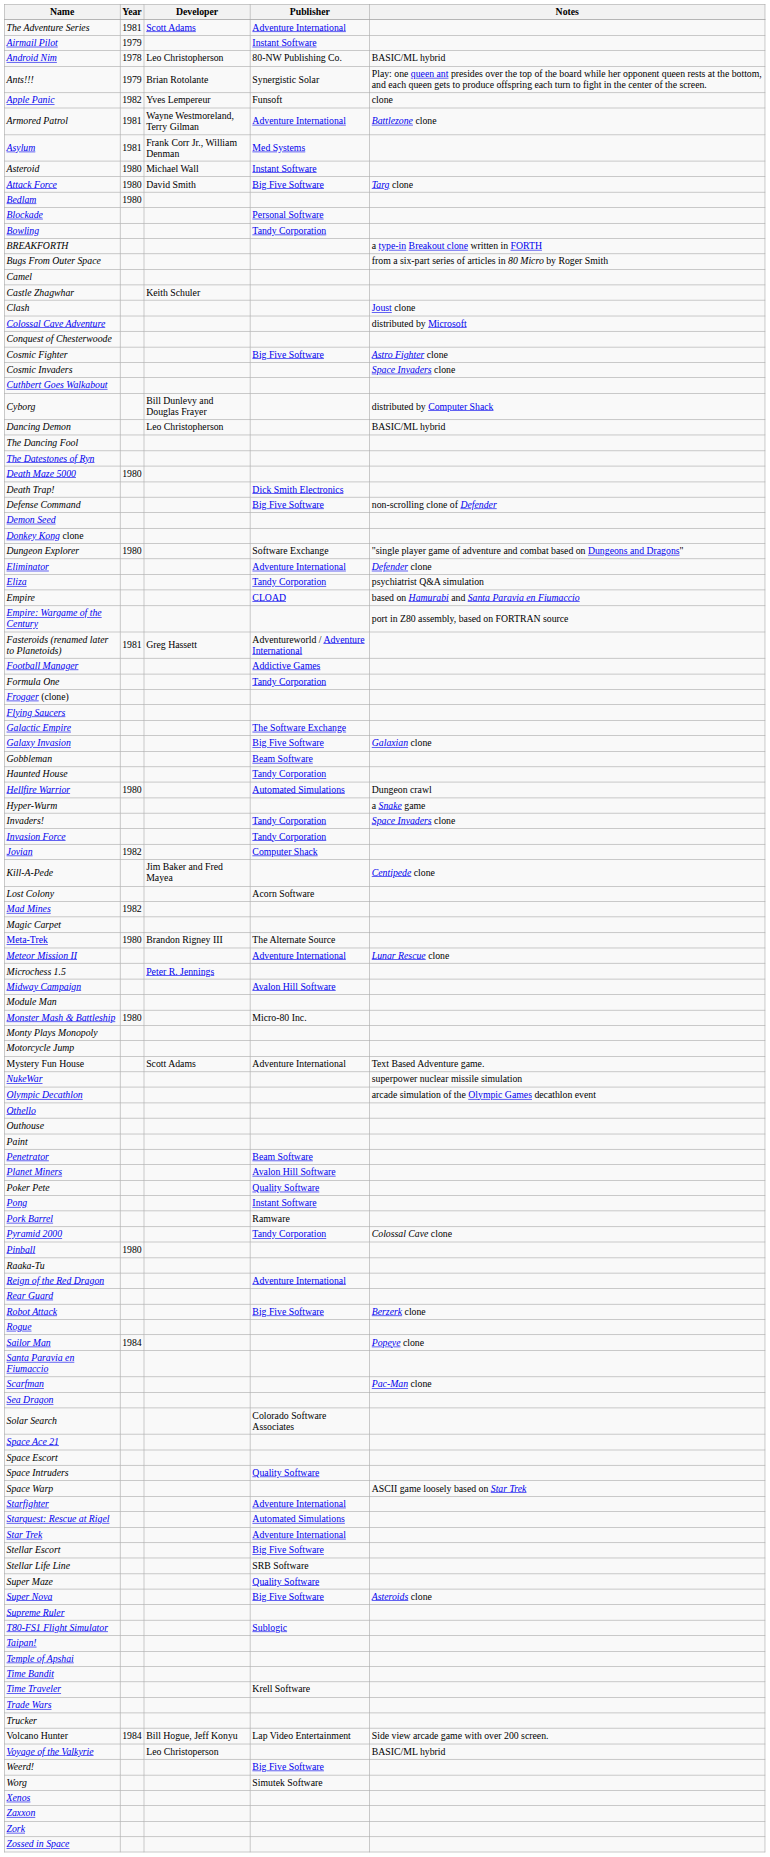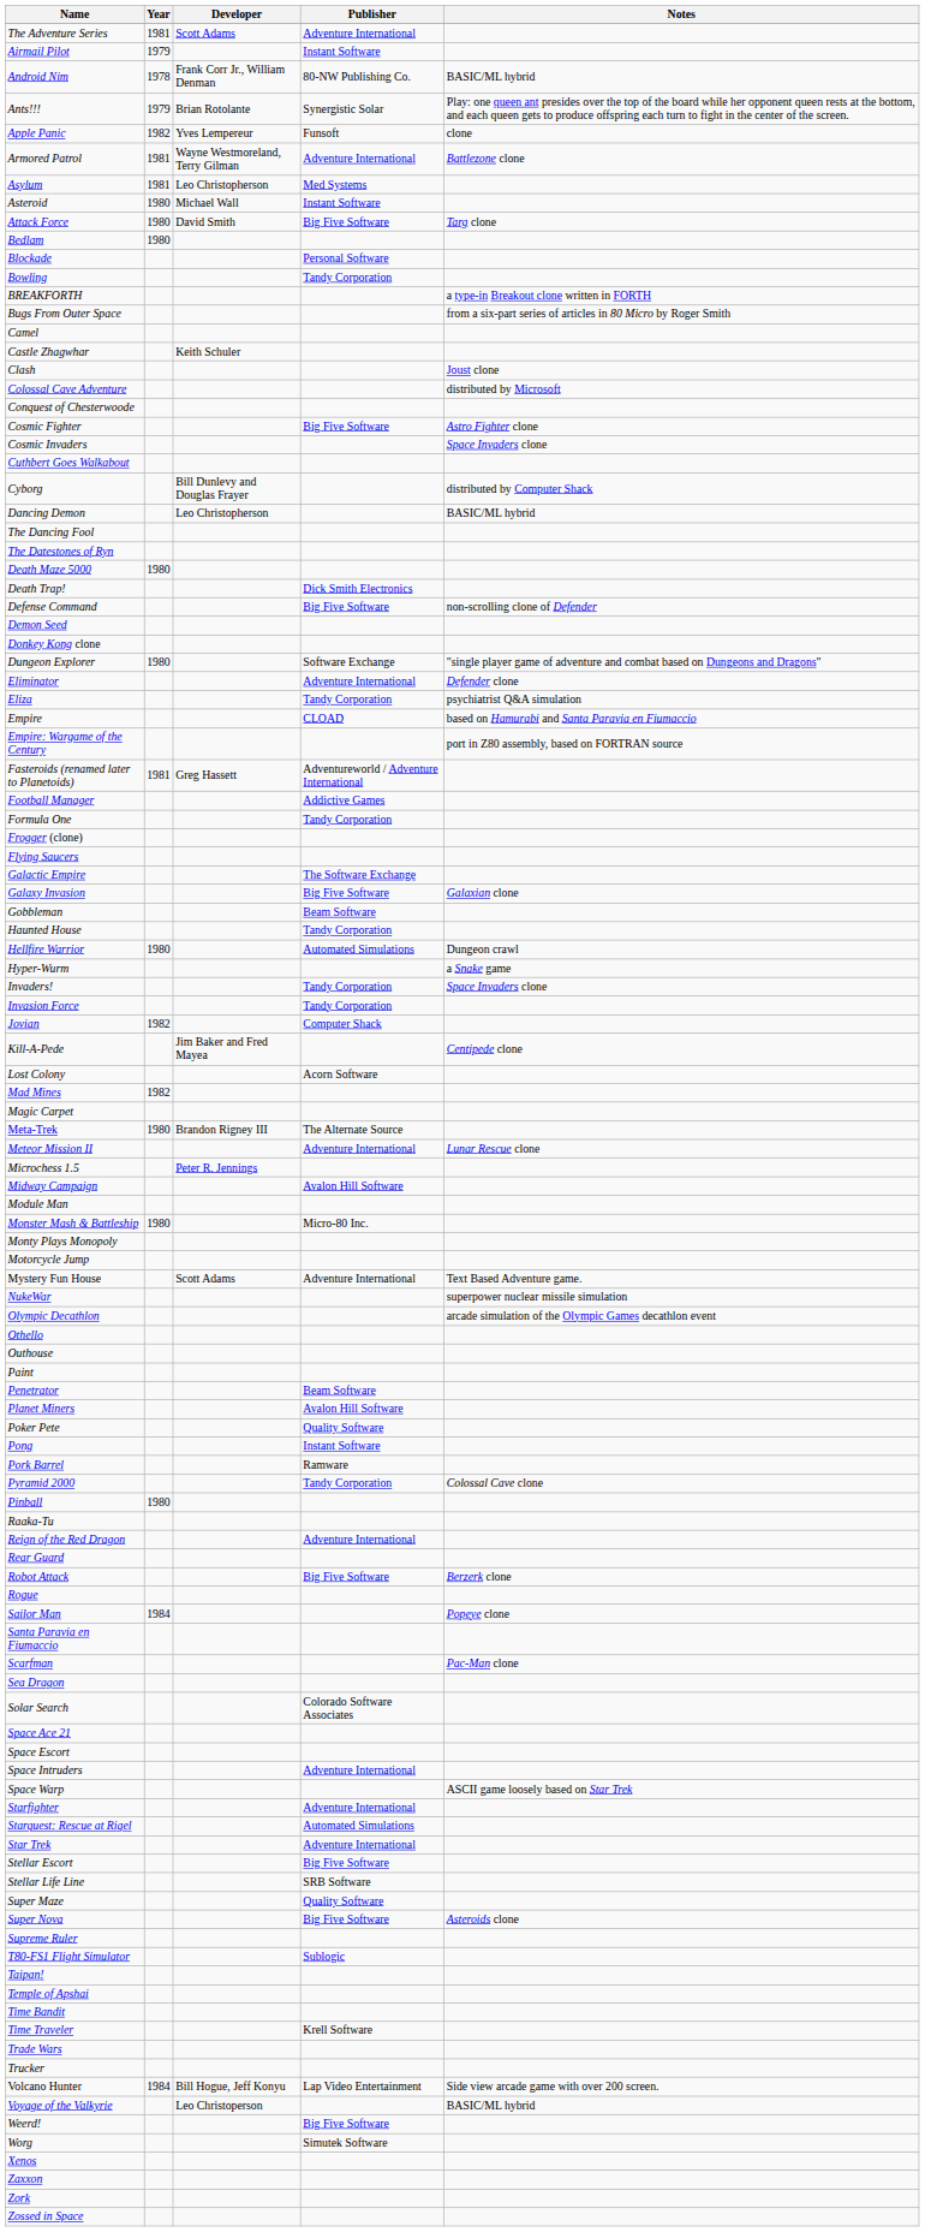 <table class="wikitable sortable">
 <tr>
 <th>Name</th>
 <th>Year</th>
 <th>Developer</th>
 <th>Publisher</th>
 <th class="unsortable">Notes</th>
 </tr>
 <tr id="0.E2.80.939">
 </tr>
 <tr>
 <td><em>The Adventure Series</em> </td>
 <td>1981</td>
 <td><a href='#'>Scott Adams</a></td>
 <td><a href='#'>Adventure International</a></td>
 <td></td>
 </tr>
 <tr>
 <td><em><a href='#'>Airmail Pilot</a></em> </td>
 <td>1979</td>
 <td></td>
 <td><a href='#'>Instant Software</a></td>
 <td></td>
 </tr>
 <tr>
 <td><em><a href='#'>Android Nim</a></em> </td>
 <td>1978</td>
-<td>Leo Christopherson</td>
+<td>Frank Corr Jr., William Denman</td>
 <td>80-NW Publishing Co.</td>
 <td>BASIC/ML hybrid</td>
 </tr>
 <tr>
 <td><em>Ants!!!</em> </td>
 <td>1979</td>
 <td>Brian Rotolante</td>
 <td>Synergistic Solar</td>
 <td>Play: one <a href='#'>queen ant</a> presides over the top of the board while her opponent queen rests at the bottom, and each queen gets to produce offspring each turn to fight in the center of the screen.</td>
 </tr>
 <tr>
 <td><em><a href='#'>Apple Panic</a></em> </td>
 <td>1982</td>
 <td>Yves Lempereur</td>
 <td>Funsoft</td>
 <td>clone</td>
 </tr>
 <tr>
 <td><em>Armored Patrol</em> </td>
 <td>1981</td>
 <td>Wayne Westmoreland, Terry Gilman</td>
 <td><a href='#'>Adventure International</a></td>
 <td><em><a href='#'>Battlezone</a></em> clone</td>
 </tr>
 <tr>
 <td><em><a href='#'>Asylum</a></em></td>
 <td>1981</td>
-<td>Frank Corr Jr., William Denman</td>
+<td>Leo Christopherson</td>
 <td><a href='#'>Med Systems</a></td>
 <td></td>
 </tr>
 <tr>
 <td><em>Asteroid</em> </td>
 <td>1980</td>
 <td>Michael Wall</td>
 <td><a href='#'>Instant Software</a></td>
 <td></td>
 </tr>
 <tr>
 <td><em><a href='#'>Attack Force</a></em> </td>
 <td>1980</td>
 <td>David Smith</td>
 <td><a href='#'>Big Five Software</a></td>
 <td><em><a href='#'>Targ</a></em> clone</td>
 </tr>
 <tr>
 <td><em><a href='#'>Bedlam</a></em></td>
 <td>1980</td>
 <td></td>
 <td></td>
 <td></td>
 </tr>
 <tr>
 <td><em><a href='#'>Blockade</a></em></td>
 <td></td>
 <td></td>
 <td><a href='#'>Personal Software</a></td>
 <td></td>
 </tr>
 <tr>
 <td><em><a href='#'>Bowling</a></em></td>
 <td></td>
 <td></td>
 <td><a href='#'>Tandy Corporation</a></td>
 <td></td>
 </tr>
 <tr>
 <td><em>BREAKFORTH</em></td>
 <td></td>
 <td></td>
 <td></td>
 <td>a <a href='#'>type-in</a> <a href='#'>Breakout clone</a> written in <a href='#'>FORTH</a></td>
 </tr>
 <tr>
 <td><em>Bugs From Outer Space</em></td>
 <td></td>
 <td></td>
 <td></td>
 <td>from a six-part series of articles in <em>80 Micro</em> by Roger Smith</td>
 </tr>
 <tr>
 <td><em>Camel</em></td>
 <td></td>
 <td></td>
 <td></td>
 <td></td>
 </tr>
 <tr>
 <td><em>Castle Zhagwhar</em></td>
 <td></td>
 <td>Keith Schuler</td>
 <td></td>
 <td></td>
 </tr>
 <tr>
 <td><em>Clash</em></td>
 <td></td>
 <td></td>
 <td></td>
 <td><a href='#'>Joust</a> clone</td>
 </tr>
 <tr>
 <td><em><a href='#'>Colossal Cave Adventure</a></em></td>
 <td></td>
 <td></td>
 <td></td>
 <td>distributed by <a href='#'>Microsoft</a></td>
 </tr>
 <tr>
 <td><em>Conquest of Chesterwoode</em></td>
 <td></td>
 <td></td>
 <td></td>
 <td></td>
 </tr>
 <tr>
 <td><em>Cosmic Fighter</em></td>
 <td></td>
 <td></td>
 <td><a href='#'>Big Five Software</a></td>
 <td><em><a href='#'>Astro Fighter</a></em> clone</td>
 </tr>
 <tr>
 <td><em>Cosmic Invaders</em></td>
 <td></td>
 <td></td>
 <td></td>
 <td><em><a href='#'>Space Invaders</a></em> clone</td>
 </tr>
 <tr>
 <td><em><a href='#'>Cuthbert Goes Walkabout</a></em></td>
 <td></td>
 <td></td>
 <td></td>
 <td></td>
 </tr>
 <tr>
 <td><em>Cyborg</em></td>
 <td></td>
 <td>Bill Dunlevy and Douglas Frayer</td>
 <td></td>
 <td>distributed by <a href='#'>Computer Shack</a></td>
 </tr>
 <tr>
 <td><em>Dancing Demon</em></td>
 <td></td>
 <td>Leo Christopherson</td>
 <td></td>
 <td>BASIC/ML hybrid</td>
 </tr>
 <tr>
 <td><em>The Dancing Fool</em></td>
 <td></td>
 <td></td>
 <td></td>
 <td></td>
 </tr>
 <tr>
 <td><em><a href='#'>The Datestones of Ryn</a></em></td>
 <td></td>
 <td></td>
 <td></td>
 <td></td>
 </tr>
 <tr>
 <td><em><a href='#'>Death Maze 5000</a></em></td>
 <td>1980</td>
 <td></td>
 <td></td>
 <td></td>
 </tr>
 <tr>
 <td><em>Death Trap!</em></td>
 <td></td>
 <td></td>
 <td><a href='#'>Dick Smith Electronics</a></td>
 <td></td>
 </tr>
 <tr>
 <td><em>Defense Command</em></td>
 <td></td>
 <td></td>
 <td><a href='#'>Big Five Software</a></td>
 <td>non-scrolling clone of <em><a href='#'>Defender</a></em></td>
 </tr>
 <tr>
 <td><em><a href='#'>Demon Seed</a></em></td>
 <td></td>
 <td></td>
 <td></td>
 <td></td>
 </tr>
 <tr>
 <td><em><a href='#'>Donkey Kong</a></em> clone</td>
 <td></td>
 <td></td>
 <td></td>
 <td></td>
 </tr>
 <tr>
 <td><em>Dungeon Explorer</em></td>
 <td>1980</td>
 <td></td>
 <td>Software Exchange</td>
 <td>"single player game of adventure and combat based on <a href='#'>Dungeons and Dragons</a>"</td>
 </tr>
 <tr>
 <td><em><a href='#'>Eliminator</a></em></td>
 <td></td>
 <td></td>
 <td><a href='#'>Adventure International</a></td>
 <td><em><a href='#'>Defender</a></em> clone</td>
 </tr>
 <tr>
 <td><em><a href='#'>Eliza</a></em></td>
 <td></td>
 <td></td>
 <td><a href='#'>Tandy Corporation</a></td>
 <td>psychiatrist Q&A simulation</td>
 </tr>
 <tr>
 <td><em>Empire</em></td>
 <td></td>
 <td></td>
 <td><a href='#'>CLOAD</a></td>
 <td>based on <em><a href='#'>Hamurabi</a></em> and <em><a href='#'>Santa Paravia en Fiumaccio</a></em></td>
 </tr>
 <tr>
 <td><em><a href='#'>Empire: Wargame of the Century</a></em></td>
 <td></td>
 <td></td>
 <td></td>
 <td>port in Z80 assembly, based on FORTRAN source</td>
 </tr>
 <tr>
 <td><em>Fasteroids (renamed later to Planetoids)</em></td>
 <td>1981</td>
 <td>Greg Hassett</td>
 <td>Adventureworld / <a href='#'>Adventure International</a></td>
 <td></td>
 </tr>
 <tr>
 <td><em><a href='#'>Football Manager</a></em></td>
 <td></td>
 <td></td>
 <td><a href='#'>Addictive Games</a></td>
 <td></td>
 </tr>
 <tr>
 <td><em>Formula One</em></td>
 <td></td>
 <td></td>
 <td><a href='#'>Tandy Corporation</a></td>
 <td></td>
 </tr>
 <tr>
 <td><em><a href='#'>Frogger</a></em> (clone)</td>
 <td></td>
 <td></td>
 <td></td>
 <td></td>
 </tr>
 <tr>
 <td><em><a href='#'>Flying Saucers</a></em></td>
 <td></td>
 <td></td>
 <td></td>
 <td></td>
 </tr>
 <tr>
 <td><em><a href='#'>Galactic Empire</a></em></td>
 <td></td>
 <td></td>
 <td><a href='#'>The Software Exchange</a></td>
 <td></td>
 </tr>
 <tr>
 <td><em><a href='#'>Galaxy Invasion</a></em></td>
 <td></td>
 <td></td>
 <td><a href='#'>Big Five Software</a></td>
 <td><em><a href='#'>Galaxian</a></em> clone</td>
 </tr>
 <tr>
 <td><em>Gobbleman</em></td>
 <td></td>
 <td></td>
 <td><a href='#'>Beam Software</a></td>
 <td></td>
 </tr>
 <tr>
 <td><em>Haunted House</em></td>
 <td></td>
 <td></td>
 <td><a href='#'>Tandy Corporation</a></td>
 <td></td>
 </tr>
 <tr>
 <td><em><a href='#'>Hellfire Warrior</a></em></td>
 <td>1980</td>
 <td></td>
 <td><a href='#'>Automated Simulations</a></td>
 <td>Dungeon crawl</td>
 </tr>
 <tr>
 <td><em>Hyper-Wurm</em></td>
 <td></td>
 <td></td>
 <td></td>
 <td>a <em><a href='#'>Snake</a></em> game</td>
 </tr>
 <tr>
 <td><em>Invaders!</em></td>
 <td></td>
 <td></td>
 <td><a href='#'>Tandy Corporation</a></td>
 <td><em><a href='#'>Space Invaders</a></em> clone</td>
 </tr>
 <tr>
 <td><em><a href='#'>Invasion Force</a></em></td>
 <td></td>
 <td></td>
 <td><a href='#'>Tandy Corporation</a></td>
 <td></td>
 </tr>
 <tr>
 <td><em><a href='#'>Jovian</a></em></td>
 <td>1982</td>
 <td></td>
 <td><a href='#'>Computer Shack</a></td>
 <td></td>
 </tr>
 <tr>
 <td><em>Kill-A-Pede</em></td>
 <td></td>
 <td>Jim Baker and Fred Mayea</td>
 <td></td>
 <td><em><a href='#'>Centipede</a></em> clone</td>
 </tr>
 <tr>
 <td><em>Lost Colony</em></td>
 <td></td>
 <td></td>
 <td>Acorn Software</td>
 <td></td>
 </tr>
 <tr>
 <td><em><a href='#'>Mad Mines</a></em></td>
 <td>1982</td>
 <td></td>
 <td></td>
 <td></td>
 </tr>
 <tr>
 <td><em>Magic Carpet</em></td>
 <td></td>
 <td></td>
 <td></td>
 <td></td>
 </tr>
 <tr>
 <td><a href='#'>Meta-Trek</a></td>
 <td>1980</td>
 <td>Brandon Rigney III</td>
 <td>The Alternate Source</td>
 <td></td>
 </tr>
 <tr>
 <td><em><a href='#'>Meteor Mission II</a></em></td>
 <td></td>
 <td></td>
 <td><a href='#'>Adventure International</a></td>
 <td><em><a href='#'>Lunar Rescue</a></em> clone</td>
 </tr>
 <tr>
 <td><em>Microchess 1.5</em></td>
 <td></td>
 <td><a href='#'>Peter R. Jennings</a>   </td>
 <td></td>
 <td></td>
 </tr>
 <tr>
 <td><em><a href='#'>Midway Campaign</a></em></td>
 <td></td>
 <td></td>
 <td><a href='#'>Avalon Hill Software</a></td>
 <td></td>
 </tr>
 <tr>
 <td><em>Module Man</em></td>
 <td></td>
 <td></td>
 <td></td>
 <td></td>
 </tr>
 <tr>
 <td><em><a href='#'>Monster Mash & Battleship</a></em></td>
 <td>1980</td>
 <td></td>
 <td>Micro-80 Inc.</td>
 <td></td>
 </tr>
 <tr>
 <td><em>Monty Plays Monopoly</em></td>
 <td></td>
 <td></td>
 <td></td>
 <td></td>
 </tr>
 <tr>
 <td><em>Motorcycle Jump</em></td>
 <td></td>
 <td></td>
 <td></td>
 <td></td>
 </tr>
 <tr>
 <td>Mystery Fun House</td>
 <td></td>
 <td>Scott Adams</td>
 <td>Adventure International</td>
 <td>Text Based Adventure game.</td>
 </tr>
 <tr>
 <td><em><a href='#'>NukeWar</a></em></td>
 <td></td>
 <td></td>
 <td></td>
 <td>superpower nuclear missile simulation</td>
 </tr>
 <tr>
 <td><em><a href='#'>Olympic Decathlon</a></em></td>
 <td></td>
 <td></td>
 <td></td>
 <td>arcade simulation of the <a href='#'>Olympic Games</a> decathlon event</td>
 </tr>
 <tr>
 <td><em><a href='#'>Othello</a></em></td>
 <td></td>
 <td></td>
 <td></td>
 <td></td>
 </tr>
 <tr>
 <td><em>Outhouse</em></td>
 <td></td>
 <td></td>
 <td></td>
 <td></td>
 </tr>
 <tr>
 <td><em>Paint</em></td>
 <td></td>
 <td></td>
 <td></td>
 <td></td>
 </tr>
 <tr>
 <td><em><a href='#'>Penetrator</a></em></td>
 <td></td>
 <td></td>
 <td><a href='#'>Beam Software</a></td>
 <td></td>
 </tr>
 <tr>
 <td><em><a href='#'>Planet Miners</a></em></td>
 <td></td>
 <td></td>
 <td><a href='#'>Avalon Hill Software</a></td>
 <td></td>
 </tr>
 <tr>
 <td><em>Poker Pete</em></td>
 <td></td>
 <td></td>
 <td><a href='#'>Quality Software</a></td>
 <td></td>
 </tr>
 <tr>
 <td><em><a href='#'>Pong</a></em></td>
 <td></td>
 <td></td>
 <td><a href='#'>Instant Software</a></td>
 <td></td>
 </tr>
 <tr>
 <td><em><a href='#'>Pork Barrel</a></em></td>
 <td></td>
 <td></td>
 <td>Ramware</td>
 <td></td>
 </tr>
 <tr>
 <td><em><a href='#'>Pyramid 2000</a></em></td>
 <td></td>
 <td></td>
 <td><a href='#'>Tandy Corporation</a></td>
 <td><em>Colossal Cave</em> clone</td>
 </tr>
 <tr>
 <td><em><a href='#'>Pinball</a></em></td>
 <td>1980</td>
 <td></td>
 <td></td>
 <td></td>
 </tr>
 <tr>
 <td><em>Raaka-Tu</em></td>
 <td></td>
 <td></td>
 <td></td>
 <td></td>
 </tr>
 <tr>
 <td><em><a href='#'>Reign of the Red Dragon</a></em></td>
 <td></td>
 <td></td>
 <td><a href='#'>Adventure International</a></td>
 <td></td>
 </tr>
 <tr>
 <td><em><a href='#'>Rear Guard</a></em></td>
 <td></td>
 <td></td>
 <td></td>
 <td></td>
 </tr>
 <tr>
 <td><em><a href='#'>Robot Attack</a></em></td>
 <td></td>
 <td></td>
 <td><a href='#'>Big Five Software</a></td>
 <td><em><a href='#'>Berzerk</a></em> clone</td>
 </tr>
 <tr>
 <td><em><a href='#'>Rogue</a></em></td>
 <td></td>
 <td></td>
 <td></td>
 <td></td>
 </tr>
 <tr>
 <td><em><a href='#'>Sailor Man</a></em> </td>
 <td>1984</td>
 <td></td>
 <td></td>
 <td><em><a href='#'>Popeye</a></em> clone</td>
 </tr>
 <tr>
 <td><em><a href='#'>Santa Paravia en Fiumaccio</a></em></td>
 <td></td>
 <td></td>
 <td></td>
 <td></td>
 </tr>
 <tr>
 <td><em><a href='#'>Scarfman</a></em></td>
 <td></td>
 <td></td>
 <td></td>
 <td><em><a href='#'>Pac-Man</a></em> clone</td>
 </tr>
 <tr>
 <td><em><a href='#'>Sea Dragon</a></em></td>
 <td></td>
 <td></td>
 <td></td>
 <td></td>
 </tr>
 <tr>
 <td><em>Solar Search</em></td>
 <td></td>
 <td></td>
 <td>Colorado Software Associates</td>
 <td></td>
 </tr>
 <tr>
 <td><em><a href='#'>Space Ace 21</a></em></td>
 <td></td>
 <td></td>
 <td></td>
 <td></td>
 </tr>
 <tr>
 <td><em>Space Escort</em></td>
 <td></td>
 <td></td>
 <td></td>
 <td></td>
 </tr>
 <tr>
 <td><em>Space Intruders</em></td>
 <td></td>
 <td></td>
-<td><a href='#'>Quality Software</a></td>
+<td><a href='#'>Adventure International</a></td>
 <td></td>
 </tr>
 <tr>
 <td><em>Space Warp</em></td>
 <td></td>
 <td></td>
 <td></td>
 <td>ASCII game loosely based on <em><a href='#'>Star Trek</a></em></td>
 </tr>
 <tr>
 <td><em><a href='#'>Starfighter</a></em></td>
 <td></td>
 <td></td>
 <td><a href='#'>Adventure International</a></td>
 <td></td>
 </tr>
 <tr>
 <td><em><a href='#'>Starquest: Rescue at Rigel</a></em></td>
 <td></td>
 <td></td>
 <td><a href='#'>Automated Simulations</a></td>
 <td></td>
 </tr>
 <tr>
 <td><em><a href='#'>Star Trek</a></em></td>
 <td></td>
 <td></td>
 <td><a href='#'>Adventure International</a></td>
 <td></td>
 </tr>
 <tr>
 <td><em>Stellar Escort</em></td>
 <td></td>
 <td></td>
 <td><a href='#'>Big Five Software</a></td>
 <td></td>
 </tr>
 <tr>
 <td><em>Stellar Life Line</em></td>
 <td></td>
 <td></td>
 <td>SRB Software</td>
 <td></td>
 </tr>
 <tr>
 <td><em>Super Maze</em></td>
 <td></td>
 <td></td>
 <td><a href='#'>Quality Software</a></td>
 <td></td>
 </tr>
 <tr>
 <td><em><a href='#'>Super Nova</a></em></td>
 <td></td>
 <td></td>
 <td><a href='#'>Big Five Software</a></td>
 <td><em><a href='#'>Asteroids</a></em> clone</td>
 </tr>
 <tr>
 <td><em><a href='#'>Supreme Ruler</a></em></td>
 <td></td>
 <td></td>
 <td></td>
 <td></td>
 </tr>
 <tr>
 <td><em><a href='#'>T80-FS1 Flight Simulator</a></em></td>
 <td></td>
 <td></td>
 <td><a href='#'>Sublogic</a></td>
 <td></td>
 </tr>
 <tr>
 <td><em><a href='#'>Taipan!</a></em></td>
 <td></td>
 <td></td>
 <td></td>
 <td></td>
 </tr>
 <tr>
 <td><em><a href='#'>Temple of Apshai</a></em></td>
 <td></td>
 <td></td>
 <td></td>
 <td></td>
 </tr>
 <tr>
 <td><em><a href='#'>Time Bandit</a></em></td>
 <td></td>
 <td></td>
 <td></td>
 <td></td>
 </tr>
 <tr>
 <td><em><a href='#'>Time Traveler</a></em></td>
 <td></td>
 <td></td>
 <td>Krell Software</td>
 <td></td>
 </tr>
 <tr>
 <td><em><a href='#'>Trade Wars</a></em></td>
 <td></td>
 <td></td>
 <td></td>
 <td></td>
 </tr>
 <tr>
 <td><em>Trucker</em></td>
 <td></td>
 <td></td>
 <td></td>
 <td></td>
 </tr>
 <tr>
 <td>Volcano Hunter</td>
 <td>1984</td>
 <td>Bill Hogue, Jeff Konyu</td>
 <td>Lap Video Entertainment</td>
 <td>Side view arcade game with over 200 screen.</td>
 </tr>
 <tr>
 <td><em><a href='#'>Voyage of the Valkyrie</a></em></td>
 <td></td>
 <td>Leo Christoperson</td>
 <td></td>
 <td>BASIC/ML hybrid</td>
 </tr>
 <tr>
 <td><em>Weerd!</em></td>
 <td></td>
 <td></td>
 <td><a href='#'>Big Five Software</a></td>
 <td></td>
 </tr>
 <tr>
 <td><em>Worg</em></td>
 <td></td>
 <td></td>
 <td>Simutek Software</td>
 <td></td>
 </tr>
 <tr>
 <td><em><a href='#'>Xenos</a></em></td>
 <td></td>
 <td></td>
 <td></td>
 <td></td>
 </tr>
 <tr>
 <td><em><a href='#'>Zaxxon</a></em></td>
 <td></td>
 <td></td>
 <td></td>
 <td></td>
 </tr>
 <tr>
 <td><em><a href='#'>Zork</a></em></td>
 <td></td>
 <td></td>
 <td></td>
 <td></td>
 </tr>
 <tr>
 <td><em><a href='#'>Zossed in Space</a></em></td>
 <td></td>
 <td></td>
 <td></td>
 <td></td>
 </tr>
 </table>
